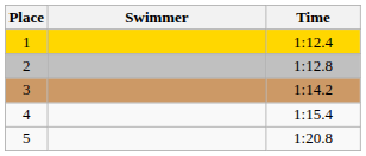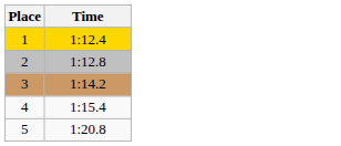 <table class=wikitable style="text-align:center">
 <tr>
 <th>Place</th>
-<th width=220>Swimmer</th>
 <th width=90>Time</th>
 </tr>
 <tr bgcolor=gold>
 <td>1</td>
-<td align=left></td>
 <td>1:12.4</td>
 </tr>
 <tr bgcolor=silver>
 <td>2</td>
-<td align=left></td>
 <td>1:12.8</td>
 </tr>
 <tr bgcolor=cc9966>
 <td>3</td>
-<td align=left></td>
 <td>1:14.2</td>
 </tr>
 <tr>
 <td>4</td>
-<td align=left></td>
 <td>1:15.4</td>
 </tr>
 <tr>
 <td>5</td>
-<td align=left></td>
 <td>1:20.8</td>
 </tr>
 </table>
